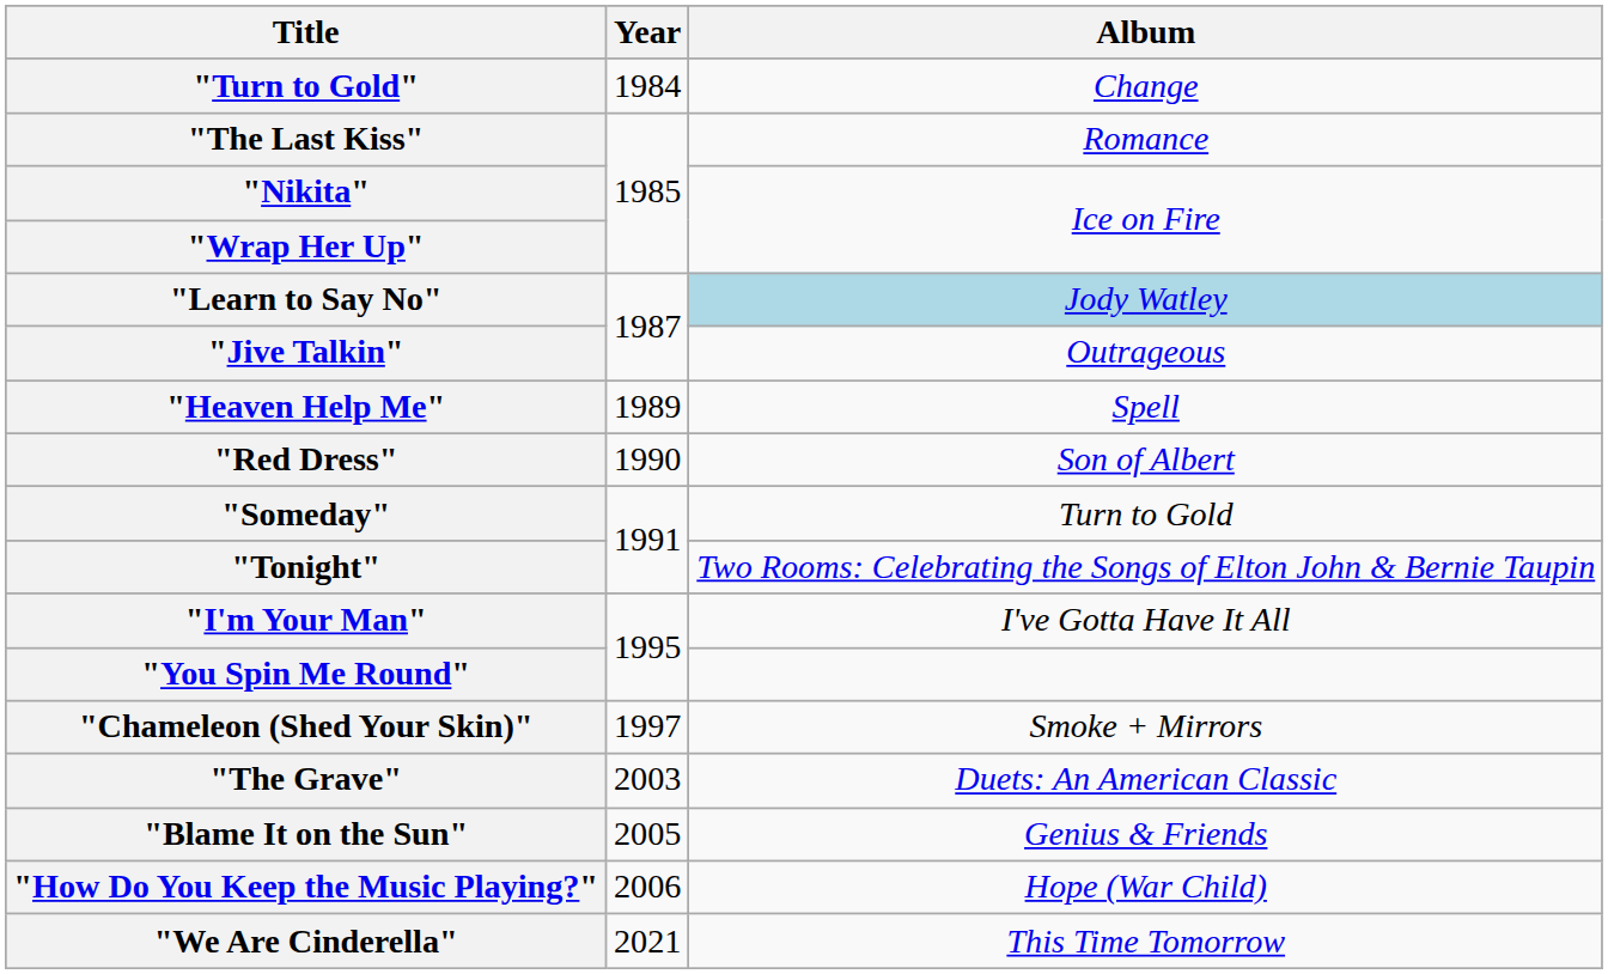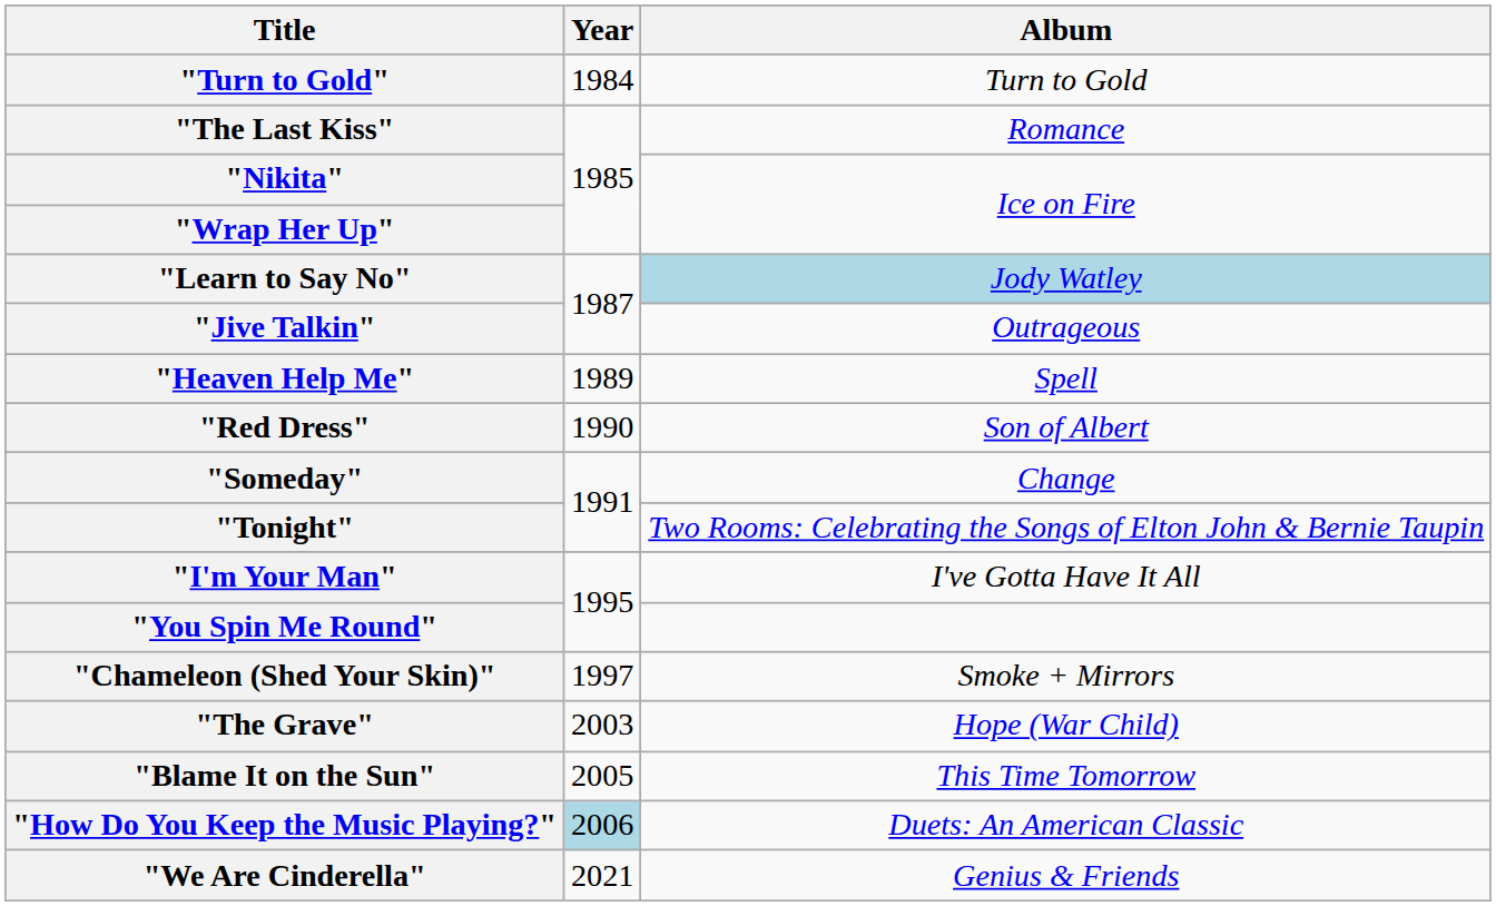 <table class="wikitable plainrowheaders" style="text-align:center;">
 <tr>
 <th scope="col">Title</th>
 <th scope="col">Year</th>
 <th scope="col">Album</th>
 </tr>
 <tr>
 <th scope="row">"<a href='#'>Turn to Gold</a>"</th>
 <td>1984</td>
-<td><em><a href='#'>Change</a></em></td>
+<td><em>Turn to Gold</em></td>
 </tr>
 <tr>
 <th scope="row">"The Last Kiss"</th>
 <td rowspan="3">1985</td>
 <td><em><a href='#'>Romance</a></em></td>
 </tr>
 <tr>
 <th scope="row">"<a href='#'>Nikita</a>"</th>
 <td rowspan="2"><em><a href='#'>Ice on Fire</a></em></td>
 </tr>
 <tr>
 <th scope="row">"<a href='#'>Wrap Her Up</a>"</th>
 </tr>
 <tr>
 <th scope="row">"Learn to Say No"<br></th>
 <td rowspan="2">1987</td>
 <td style="background: lightblue;"><em><a href='#'>Jody Watley</a></em></td>
 </tr>
 <tr>
 <th scope="row">"<a href='#'>Jive Talkin</a>"</th>
 <td><em><a href='#'>Outrageous</a></em></td>
 </tr>
 <tr>
 <th scope="row">"<a href='#'>Heaven Help Me</a>"</th>
 <td>1989</td>
 <td><em><a href='#'>Spell</a></em></td>
 </tr>
 <tr>
 <th scope="row">"Red Dress"</th>
 <td>1990</td>
 <td><em><a href='#'>Son of Albert</a></em></td>
 </tr>
 <tr>
 <th scope="row">"Someday"</th>
 <td rowspan="2">1991</td>
-<td><em>Turn to Gold</em></td>
+<td><em><a href='#'>Change</a></em></td>
 </tr>
 <tr>
 <th scope="row">"Tonight"</th>
 <td><em><a href='#'>Two Rooms: Celebrating the Songs of Elton John & Bernie Taupin</a></em></td>
 </tr>
 <tr>
 <th scope="row">"<a href='#'>I'm Your Man</a>"</th>
 <td rowspan="2">1995</td>
 <td><em>I've Gotta Have It All</em></td>
 </tr>
 <tr>
 <th scope="row">"<a href='#'>You Spin Me Round</a>"</th>
 <td></td>
 </tr>
 <tr>
 <th scope="row">"Chameleon (Shed Your Skin)"</th>
 <td>1997</td>
 <td><em>Smoke + Mirrors</em></td>
 </tr>
 <tr>
 <th scope="row">"The Grave"</th>
 <td>2003</td>
-<td><em><a href='#'>Duets: An American Classic</a></em></td>
+<td><em><a href='#'>Hope (War Child)</a></em></td>
 </tr>
 <tr>
 <th scope="row">"Blame It on the Sun"<br></th>
 <td>2005</td>
-<td><em><a href='#'>Genius & Friends</a></em></td>
+<td><em><a href='#'>This Time Tomorrow</a></em></td>
 </tr>
 <tr>
 <th scope="row">"<a href='#'>How Do You Keep the Music Playing?</a>"<br></th>
-<td>2006</td>
-<td><em><a href='#'>Hope (War Child)</a></em></td>
+<td style="background: lightblue;">2006</td>
+<td><em><a href='#'>Duets: An American Classic</a></em></td>
 </tr>
 <tr>
 <th scope="row">"We Are Cinderella"</th>
 <td>2021</td>
-<td><em><a href='#'>This Time Tomorrow</a></em></td>
+<td><em><a href='#'>Genius & Friends</a></em></td>
 </tr>
 </table>
